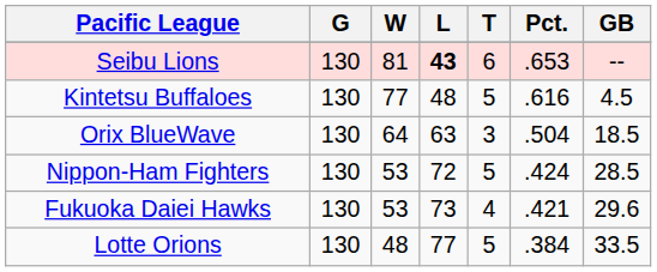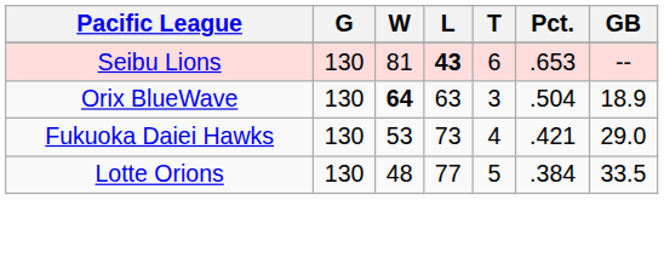 <table class="wikitable" width="50%" style="text-align:center;">
 <tr>
 <th width="35%"><a href='#'>Pacific League</a></th>
 <th width="5%">G</th>
 <th width="5%">W</th>
 <th width="5%">L</th>
 <th width="5%">T</th>
 <th width="7%">Pct.</th>
 <th width="5%">GB</th>
 </tr>
 <tr align=center>
 </tr>
 <tr style="background-color:#fdd">
 <td><a href='#'>Seibu Lions</a></td>
 <td>130</td>
 <td>81</td>
 <td><strong>43</strong></td>
 <td>6</td>
 <td>.653</td>
 <td>--</td>
 </tr>
 <tr align=center>
-<td><a href='#'>Kintetsu Buffaloes</a></td>
-<td>130</td>
-<td>77</td>
-<td>48</td>
-<td>5</td>
-<td>.616</td>
-<td>4.5</td>
-</tr>
-<tr align=center>
 <td><a href='#'>Orix BlueWave</a></td>
 <td>130</td>
-<td>64</td>
+<td><strong>64</strong></td>
 <td>63</td>
 <td>3</td>
 <td>.504</td>
-<td>18.5</td>
-</tr>
-<tr align=center>
-<td><a href='#'>Nippon-Ham Fighters</a></td>
-<td>130</td>
-<td>53</td>
-<td>72</td>
-<td>5</td>
-<td>.424</td>
-<td>28.5</td>
+<td>18.9</td>
 </tr>
 <tr align=center>
 <td><a href='#'>Fukuoka Daiei Hawks</a></td>
 <td>130</td>
 <td>53</td>
 <td>73</td>
 <td>4</td>
 <td>.421</td>
-<td>29.6</td>
+<td>29.0</td>
 </tr>
 <tr align=center>
 <td><a href='#'>Lotte Orions</a></td>
 <td>130</td>
 <td>48</td>
 <td>77</td>
 <td>5</td>
 <td>.384</td>
 <td>33.5</td>
 </tr>
 </table>
